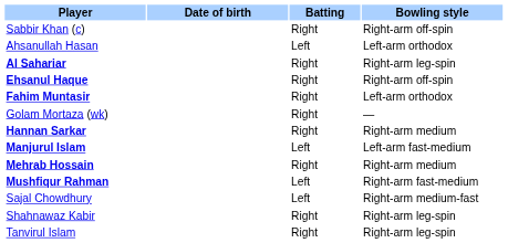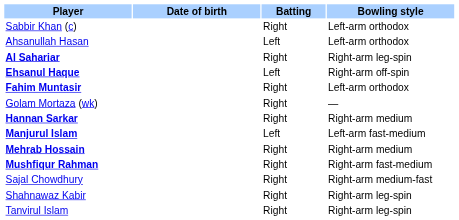 <table class="sortable" style="width:80%;" border="0" cellspacing="2" cellpadding="2">
 <tr style="background:#aad0ff;">
 <th width=20%>Player</th>
 <th width=20%>Date of birth</th>
 <th width=10%>Batting</th>
 <th width=20%>Bowling style</th>
 </tr>
 <tr>
 <td><a href='#'>Sabbir Khan</a> (<a href='#'>c</a>)</td>
 <td></td>
 <td>Right</td>
-<td>Right-arm off-spin</td>
+<td>Left-arm orthodox</td>
 </tr>
 <tr>
 <td><a href='#'>Ahsanullah Hasan</a></td>
 <td></td>
 <td>Left</td>
 <td>Left-arm orthodox</td>
 </tr>
 <tr>
 <td><strong><a href='#'>Al Sahariar</a></strong></td>
 <td></td>
 <td>Right</td>
 <td>Right-arm leg-spin</td>
 </tr>
 <tr>
 <td><strong><a href='#'>Ehsanul Haque</a></strong></td>
 <td></td>
-<td>Right</td>
+<td>Left</td>
 <td>Right-arm off-spin</td>
 </tr>
 <tr>
 <td><strong><a href='#'>Fahim Muntasir</a></strong></td>
 <td></td>
 <td>Right</td>
 <td>Left-arm orthodox</td>
 </tr>
 <tr>
 <td><a href='#'>Golam Mortaza</a> (<a href='#'>wk</a>)</td>
 <td></td>
 <td>Right</td>
 <td>—</td>
 </tr>
 <tr>
 <td><strong><a href='#'>Hannan Sarkar</a></strong></td>
 <td></td>
 <td>Right</td>
 <td>Right-arm medium</td>
 </tr>
 <tr>
 <td><strong><a href='#'>Manjurul Islam</a></strong></td>
 <td></td>
 <td>Left</td>
 <td>Left-arm fast-medium</td>
 </tr>
 <tr>
 <td><strong><a href='#'>Mehrab Hossain</a></strong></td>
 <td></td>
 <td>Right</td>
 <td>Right-arm medium</td>
 </tr>
 <tr>
 <td><strong><a href='#'>Mushfiqur Rahman</a></strong></td>
 <td></td>
-<td>Left</td>
+<td>Right</td>
 <td>Right-arm fast-medium</td>
 </tr>
 <tr>
 <td><a href='#'>Sajal Chowdhury</a></td>
 <td></td>
-<td>Left</td>
+<td>Right</td>
 <td>Right-arm medium-fast</td>
 </tr>
 <tr>
 <td><a href='#'>Shahnawaz Kabir</a></td>
 <td></td>
 <td>Right</td>
 <td>Right-arm leg-spin</td>
 </tr>
 <tr>
 <td><a href='#'>Tanvirul Islam</a></td>
 <td></td>
 <td>Right</td>
 <td>Right-arm leg-spin</td>
 </tr>
 </table>
